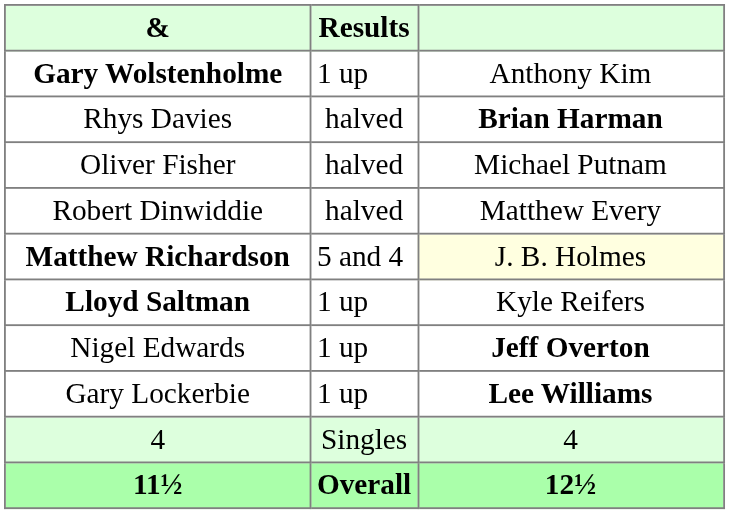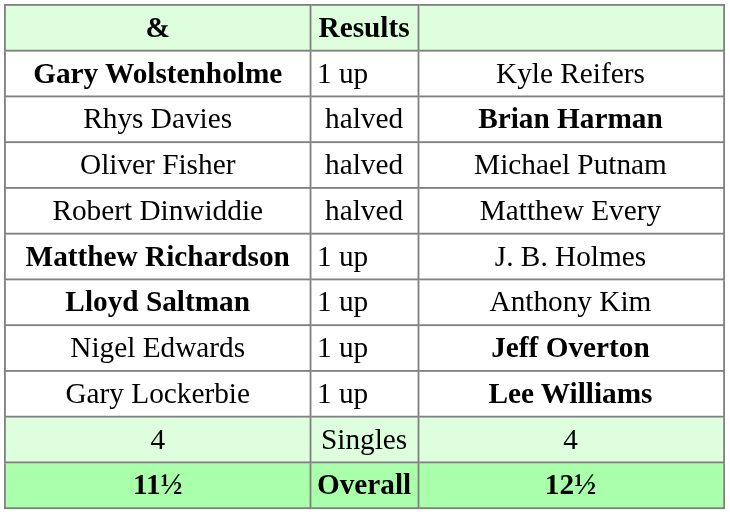 <table border="1" cellpadding="3" style="border-collapse: collapse; text-align:center;">
 <tr style="background:#ddffdd;">
 <th width=160> & </th>
 <th>Results</th>
 <th width=160></th>
 </tr>
 <tr>
 <td><strong>Gary Wolstenholme</strong></td>
 <td align=left> 1 up</td>
-<td>Anthony Kim</td>
+<td>Kyle Reifers</td>
 </tr>
 <tr>
 <td>Rhys Davies</td>
 <td>halved</td>
 <td><strong>Brian Harman</strong></td>
 </tr>
 <tr>
 <td>Oliver Fisher</td>
 <td>halved</td>
 <td>Michael Putnam</td>
 </tr>
 <tr>
 <td>Robert Dinwiddie</td>
 <td>halved</td>
 <td>Matthew Every</td>
 </tr>
 <tr>
 <td><strong>Matthew Richardson</strong></td>
-<td align=left> 5 and 4</td>
-<td style="background: lightyellow;">J. B. Holmes</td>
+<td align=left> 1 up</td>
+<td>J. B. Holmes</td>
 </tr>
 <tr>
 <td><strong>Lloyd Saltman</strong></td>
 <td align=left> 1 up</td>
-<td>Kyle Reifers</td>
+<td>Anthony Kim</td>
 </tr>
 <tr>
 <td>Nigel Edwards</td>
 <td align=left> 1 up</td>
 <td><strong>Jeff Overton</strong></td>
 </tr>
 <tr>
 <td>Gary Lockerbie</td>
 <td align=left> 1 up</td>
 <td><strong>Lee Williams</strong></td>
 </tr>
 <tr style="background:#ddffdd;">
 <td>4</td>
 <td>Singles</td>
 <td>4</td>
 </tr>
 <tr style="background:#aaffaa;">
 <th>11½</th>
 <th>Overall</th>
 <th>12½</th>
 </tr>
 </table>
